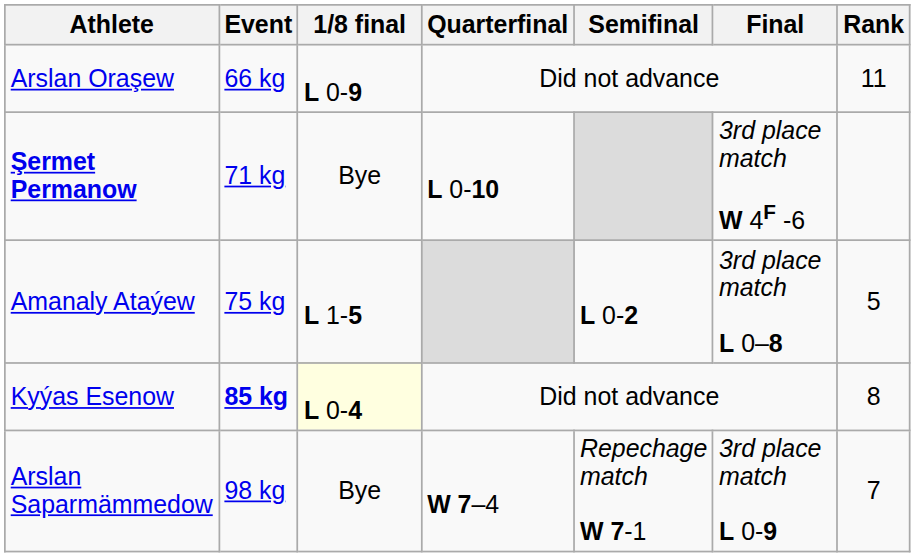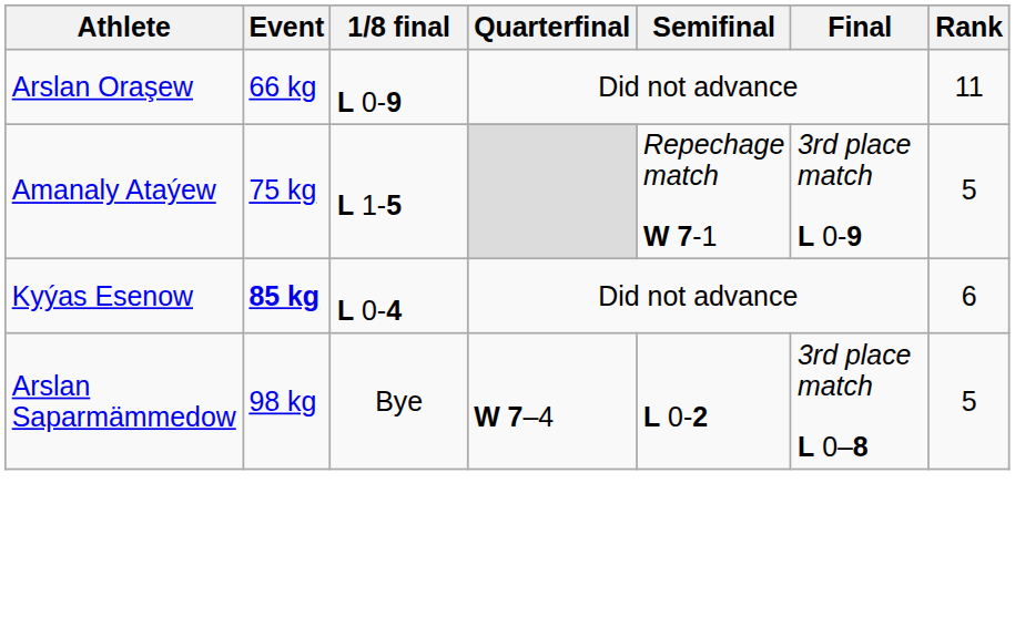 <table class="wikitable" width="84%" style="text-align:left; font-size:90%">
 <tr>
 <th width="17%">Athlete</th>
 <th width="6%">Event</th>
 <th width="14%">1/8 final</th>
 <th width="14%">Quarterfinal</th>
 <th width="14%">Semifinal</th>
 <th width="14%">Final</th>
 <th width="5%">Rank</th>
 </tr>
 <tr>
 <td><a href='#'>Arslan Oraşew</a></td>
 <td><a href='#'>66 kg</a></td>
 <td><br><strong>L</strong> 0-<strong>9</strong></td>
 <td align=center colspan=3>Did not advance</td>
 <td align=center>11</td>
 </tr>
 <tr>
-<td><strong><a href='#'>Şermet Permanow</a></strong></td>
-<td><a href='#'>71 kg</a></td>
-<td align=center>Bye</td>
-<td><br><strong>L</strong> 0-<strong>10</strong></td>
-<td bgcolor=#DCDCDC></td>
-<td><em> 3rd place match</em><br><br><strong>W</strong> 4<sup><strong>F</strong></sup> -6</td>
-<td align=center></td>
-</tr>
-<tr>
 <td><a href='#'>Amanaly Ataýew</a></td>
 <td><a href='#'>75 kg</a></td>
 <td><br><strong>L</strong> 1-<strong>5</strong></td>
 <td bgcolor=#DCDCDC></td>
-<td><br><strong>L</strong> 0-<strong>2</strong></td>
-<td><em> 3rd place match</em><br><br><strong>L</strong> 0–<strong>8</strong></td>
+<td><em> Repechage match</em><br><br><strong>W</strong>  <strong>7</strong>-1</td>
+<td><em> 3rd place match</em><br><br><strong>L</strong> 0-<strong>9</strong></td>
 <td align=center>5</td>
 </tr>
 <tr>
 <td><a href='#'>Kyýas Esenow</a></td>
 <td><strong><a href='#'>85 kg</a></strong></td>
-<td style="background: lightyellow;"><br><strong>L</strong> 0-<strong>4</strong></td>
+<td><br><strong>L</strong> 0-<strong>4</strong></td>
 <td align=center colspan=3>Did not advance</td>
-<td align=center>8</td>
+<td align=center>6</td>
 </tr>
 <tr>
 <td><a href='#'>Arslan Saparmämmedow</a></td>
 <td><a href='#'>98 kg</a></td>
 <td align=center>Bye</td>
 <td><br><strong>W</strong> <strong>7</strong>–4</td>
-<td><em> Repechage match</em><br><br><strong>W</strong>  <strong>7</strong>-1</td>
-<td><em> 3rd place match</em><br><br><strong>L</strong> 0-<strong>9</strong></td>
-<td align=center>7</td>
+<td><br><strong>L</strong> 0-<strong>2</strong></td>
+<td><em> 3rd place match</em><br><br><strong>L</strong> 0–<strong>8</strong></td>
+<td align=center>5</td>
 </tr>
 </table>
